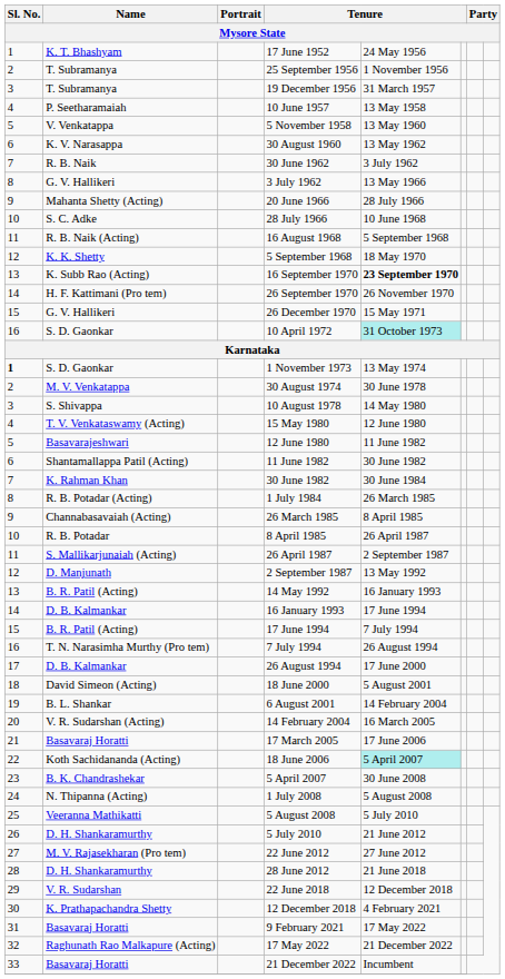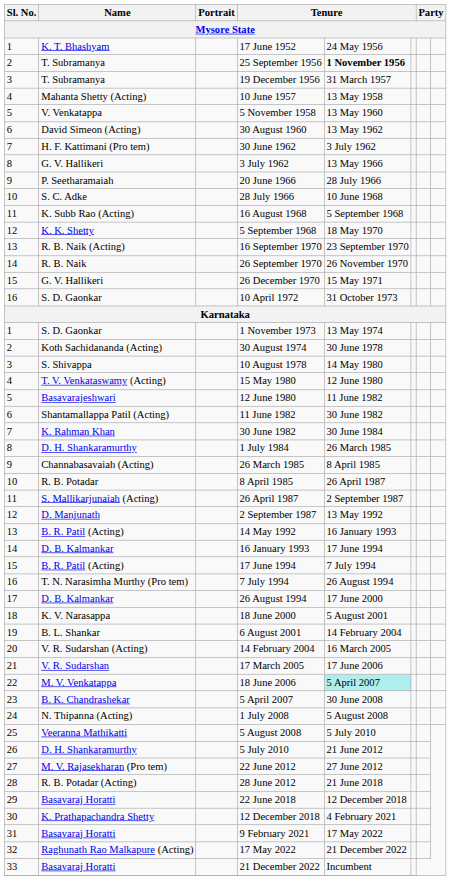 <table class="wikitable sortable">
 <tr>
 <th>Sl. No.</th>
 <th>Name</th>
 <th>Portrait</th>
 <th colspan="3">Tenure</th>
 <th colspan="2" scope="col">Party</th>
 </tr>
 <tr>
 <th colspan="8"><a href='#'>Mysore State</a></th>
 </tr>
 <tr>
 <td>1</td>
 <td><a href='#'>K. T. Bhashyam</a></td>
 <td></td>
 <td>17 June 1952</td>
 <td>24 May 1956</td>
 <td></td>
 <td></td>
 </tr>
 <tr>
 <td>2</td>
 <td>T. Subramanya</td>
 <td></td>
 <td>25  September 1956</td>
-<td>1 November 1956</td>
+<td><strong>1 November 1956</strong></td>
 <td></td>
 <td></td>
 <td></td>
 </tr>
 <tr>
 <td>3</td>
 <td>T. Subramanya</td>
 <td></td>
 <td>19 December 1956</td>
 <td>31 March 1957</td>
 <td></td>
 <td></td>
 <td></td>
 </tr>
 <tr>
 <td>4</td>
-<td>P. Seetharamaiah</td>
+<td>Mahanta Shetty (Acting)</td>
 <td></td>
 <td>10 June 1957</td>
 <td>13 May 1958</td>
 <td></td>
 <td></td>
 <td></td>
 </tr>
 <tr>
 <td>5</td>
 <td>V. Venkatappa</td>
 <td></td>
 <td>5 November 1958</td>
 <td>13 May 1960</td>
 <td></td>
 <td></td>
 <td></td>
 </tr>
 <tr>
 <td>6</td>
-<td>K. V. Narasappa</td>
+<td>David Simeon (Acting)</td>
 <td></td>
 <td>30 August 1960</td>
 <td>13 May 1962</td>
 <td></td>
 <td></td>
 <td></td>
 </tr>
 <tr>
 <td>7</td>
-<td>R. B. Naik</td>
+<td>H. F. Kattimani (Pro tem)</td>
 <td></td>
 <td>30 June 1962</td>
 <td>3 July 1962</td>
 <td></td>
 <td></td>
 <td></td>
 </tr>
 <tr>
 <td>8</td>
 <td>G. V. Hallikeri</td>
 <td></td>
 <td>3 July 1962</td>
 <td>13 May 1966</td>
 <td></td>
 <td></td>
 <td></td>
 </tr>
 <tr>
 <td>9</td>
-<td>Mahanta Shetty (Acting)</td>
+<td>P. Seetharamaiah</td>
 <td></td>
 <td>20 June 1966</td>
 <td>28 July 1966</td>
 <td></td>
 <td></td>
 <td></td>
 </tr>
 <tr>
 <td>10</td>
 <td>S. C. Adke</td>
 <td></td>
 <td>28 July 1966</td>
 <td>10 June 1968</td>
 <td></td>
 <td></td>
 <td></td>
 </tr>
 <tr>
 <td>11</td>
-<td>R. B. Naik (Acting)</td>
+<td>K. Subb Rao (Acting)</td>
 <td></td>
 <td>16 August 1968</td>
 <td>5 September 1968</td>
 <td></td>
 <td></td>
 <td></td>
 </tr>
 <tr>
 <td>12</td>
 <td><a href='#'>K. K. Shetty</a></td>
 <td></td>
 <td>5 September 1968</td>
 <td>18 May 1970</td>
 <td></td>
 <td></td>
 </tr>
 <tr>
 <td>13</td>
-<td>K. Subb Rao (Acting)</td>
+<td>R. B. Naik (Acting)</td>
 <td></td>
 <td>16 September 1970</td>
-<td><strong>23 September 1970</strong></td>
+<td>23 September 1970</td>
 <td></td>
 <td></td>
 <td></td>
 </tr>
 <tr>
 <td>14</td>
-<td>H. F. Kattimani (Pro tem)</td>
+<td>R. B. Naik</td>
 <td></td>
 <td>26 September 1970</td>
 <td>26 November 1970</td>
 <td></td>
 <td></td>
 <td></td>
 </tr>
 <tr>
 <td>15</td>
 <td>G. V. Hallikeri</td>
 <td></td>
 <td>26 December 1970</td>
 <td>15 May 1971</td>
 <td></td>
 <td></td>
 <td></td>
 </tr>
 <tr>
 <td>16</td>
 <td>S. D. Gaonkar</td>
 <td></td>
 <td>10 April 1972</td>
-<td style="background: paleturquoise;">31 October 1973</td>
+<td>31 October 1973</td>
 <td></td>
 <td></td>
 <td></td>
 </tr>
 <tr>
 <th colspan="8">Karnataka</th>
 </tr>
 <tr>
-<td><strong>1</strong></td>
+<td>1</td>
 <td>S. D. Gaonkar</td>
 <td></td>
 <td>1 November 1973</td>
 <td>13 May 1974</td>
 <td></td>
 <td></td>
 <td></td>
 </tr>
 <tr>
 <td>2</td>
-<td><a href='#'>M. V. Venkatappa</a></td>
+<td>Koth Sachidananda (Acting)</td>
 <td></td>
 <td>30 August 1974</td>
 <td>30 June 1978</td>
 <td></td>
 <td></td>
 </tr>
 <tr>
 <td>3</td>
 <td>S. Shivappa</td>
 <td></td>
 <td>10 August 1978</td>
 <td>14 May 1980</td>
 <td></td>
 <td></td>
 <td></td>
 </tr>
 <tr>
 <td>4</td>
 <td><a href='#'>T. V. Venkataswamy</a> (Acting)</td>
 <td></td>
 <td>15 May 1980</td>
 <td>12 June 1980</td>
 <td></td>
 <td></td>
 <td></td>
 </tr>
 <tr>
 <td>5</td>
 <td><a href='#'>Basavarajeshwari</a></td>
 <td></td>
 <td>12 June 1980</td>
 <td>11 June 1982</td>
 <td></td>
 <td></td>
 </tr>
 <tr>
 <td>6</td>
 <td>Shantamallappa Patil (Acting)</td>
 <td></td>
 <td>11 June 1982</td>
 <td>30 June 1982</td>
 <td></td>
 <td></td>
 <td></td>
 </tr>
 <tr>
 <td>7</td>
 <td><a href='#'>K. Rahman Khan</a></td>
 <td></td>
 <td>30 June  1982</td>
 <td>30 June 1984</td>
 <td></td>
 <td></td>
 </tr>
 <tr>
 <td>8</td>
-<td>R. B. Potadar (Acting)</td>
+<td><a href='#'>D. H. Shankaramurthy</a></td>
 <td></td>
 <td>1 July 1984</td>
 <td>26 March 1985</td>
 <td></td>
 <td></td>
 <td></td>
 </tr>
 <tr>
 <td>9</td>
 <td>Channabasavaiah (Acting)</td>
 <td></td>
 <td>26 March 1985</td>
 <td>8 April 1985</td>
 <td></td>
 <td></td>
 <td></td>
 </tr>
 <tr>
 <td>10</td>
 <td>R. B. Potadar</td>
 <td></td>
 <td>8 April 1985</td>
 <td>26 April 1987</td>
 <td></td>
 <td></td>
 <td></td>
 </tr>
 <tr>
 <td>11</td>
 <td><a href='#'>S. Mallikarjunaiah</a> (Acting)</td>
 <td></td>
 <td>26 April 1987</td>
 <td>2 September 1987</td>
 <td></td>
 <td></td>
 <td></td>
 </tr>
 <tr>
 <td>12</td>
 <td><a href='#'>D. Manjunath</a></td>
 <td></td>
 <td>2 September 1987</td>
 <td>13 May 1992</td>
 <td></td>
 <td></td>
 </tr>
 <tr>
 <td>13</td>
 <td><a href='#'>B. R. Patil</a> (Acting)</td>
 <td></td>
 <td>14 May 1992</td>
 <td>16 January 1993</td>
 <td></td>
 <td></td>
 <td></td>
 </tr>
 <tr>
 <td>14</td>
 <td><a href='#'>D. B. Kalmankar</a></td>
 <td></td>
 <td>16  January 1993</td>
 <td>17 June 1994</td>
 <td></td>
 <td></td>
 <td></td>
 </tr>
 <tr>
 <td>15</td>
 <td><a href='#'>B. R. Patil</a> (Acting)</td>
 <td></td>
 <td>17 June 1994</td>
 <td>7 July 1994</td>
 <td></td>
 <td></td>
 <td></td>
 </tr>
 <tr>
 <td>16</td>
 <td>T. N. Narasimha Murthy (Pro tem)</td>
 <td></td>
 <td>7 July 1994</td>
 <td>26 August 1994</td>
 <td></td>
 <td></td>
 <td></td>
 </tr>
 <tr>
 <td>17</td>
 <td><a href='#'>D. B. Kalmankar</a></td>
 <td></td>
 <td>26 August  1994</td>
 <td>17 June 2000</td>
 <td></td>
 <td></td>
 <td></td>
 </tr>
 <tr>
 <td>18</td>
-<td>David Simeon (Acting)</td>
+<td>K. V. Narasappa</td>
 <td></td>
 <td>18 June 2000</td>
 <td>5 August 2001</td>
 <td></td>
 <td></td>
 <td></td>
 </tr>
 <tr>
 <td>19</td>
 <td>B. L. Shankar</td>
 <td></td>
 <td>6 August 2001</td>
 <td>14 February 2004</td>
 <td></td>
 <td></td>
 <td></td>
 </tr>
 <tr>
 <td>20</td>
 <td>V. R. Sudarshan (Acting)</td>
 <td></td>
 <td>14 February 2004</td>
 <td>16 March 2005</td>
 <td></td>
 <td></td>
 <td></td>
 </tr>
 <tr>
 <td>21</td>
-<td><a href='#'>Basavaraj Horatti</a></td>
+<td><a href='#'>V. R. Sudarshan</a></td>
 <td></td>
 <td>17 March 2005</td>
 <td>17 June 2006</td>
 <td></td>
 <td></td>
 <td></td>
 </tr>
 <tr>
 <td>22</td>
-<td>Koth Sachidananda (Acting)</td>
+<td><a href='#'>M. V. Venkatappa</a></td>
 <td></td>
 <td>18 June 2006</td>
 <td style="background: paleturquoise;">5 April 2007</td>
 <td></td>
 <td></td>
 <td></td>
 </tr>
 <tr>
 <td>23</td>
 <td><a href='#'>B. K. Chandrashekar</a></td>
 <td></td>
 <td>5 April 2007</td>
 <td>30 June 2008</td>
 <td></td>
 <td></td>
 <td></td>
 </tr>
 <tr>
 <td>24</td>
 <td>N. Thipanna (Acting)</td>
 <td></td>
 <td>1 July 2008</td>
 <td>5 August 2008</td>
 <td></td>
 <td></td>
 <td></td>
 </tr>
 <tr>
 <td>25</td>
 <td><a href='#'>Veeranna Mathikatti</a></td>
 <td></td>
 <td>5 August 2008</td>
 <td>5 July 2010</td>
 <td></td>
 <td></td>
 </tr>
 <tr>
 <td>26</td>
 <td><a href='#'>D. H. Shankaramurthy</a></td>
 <td></td>
 <td>5 July 2010</td>
 <td>21 June 2012</td>
 <td></td>
 <td></td>
 </tr>
 <tr>
 <td>27</td>
 <td><a href='#'>M. V. Rajasekharan</a> (Pro tem)</td>
 <td></td>
 <td>22 June 2012</td>
 <td>27 June 2012</td>
 <td></td>
 <td></td>
 </tr>
 <tr>
 <td>28</td>
-<td><a href='#'>D. H. Shankaramurthy</a></td>
+<td>R. B. Potadar (Acting)</td>
 <td></td>
 <td>28 June 2012</td>
 <td>21 June 2018</td>
 <td></td>
 <td></td>
 </tr>
 <tr>
 <td>29</td>
-<td><a href='#'>V. R. Sudarshan</a></td>
+<td><a href='#'>Basavaraj Horatti</a></td>
 <td></td>
 <td>22 June 2018</td>
 <td>12 December 2018</td>
 <td></td>
 <td></td>
 </tr>
 <tr>
 <td>30</td>
 <td><a href='#'>K. Prathapachandra Shetty</a></td>
 <td></td>
 <td>12 December 2018</td>
 <td>4 February 2021</td>
 <td></td>
 <td></td>
 </tr>
 <tr>
 <td>31</td>
 <td><a href='#'>Basavaraj Horatti</a></td>
 <td></td>
 <td>9 February 2021</td>
 <td>17 May 2022</td>
 <td></td>
 <td></td>
 </tr>
 <tr>
 <td>32</td>
 <td><a href='#'>Raghunath Rao Malkapure</a> (Acting)</td>
 <td></td>
 <td>17 May 2022</td>
 <td>21 December 2022</td>
 <td></td>
 <td></td>
 </tr>
 <tr>
 <td>33</td>
 <td><a href='#'>Basavaraj Horatti</a></td>
 <td></td>
 <td>21 December 2022</td>
 <td>Incumbent</td>
 <td></td>
 </tr>
 <tr>
 </tr>
 </table>
